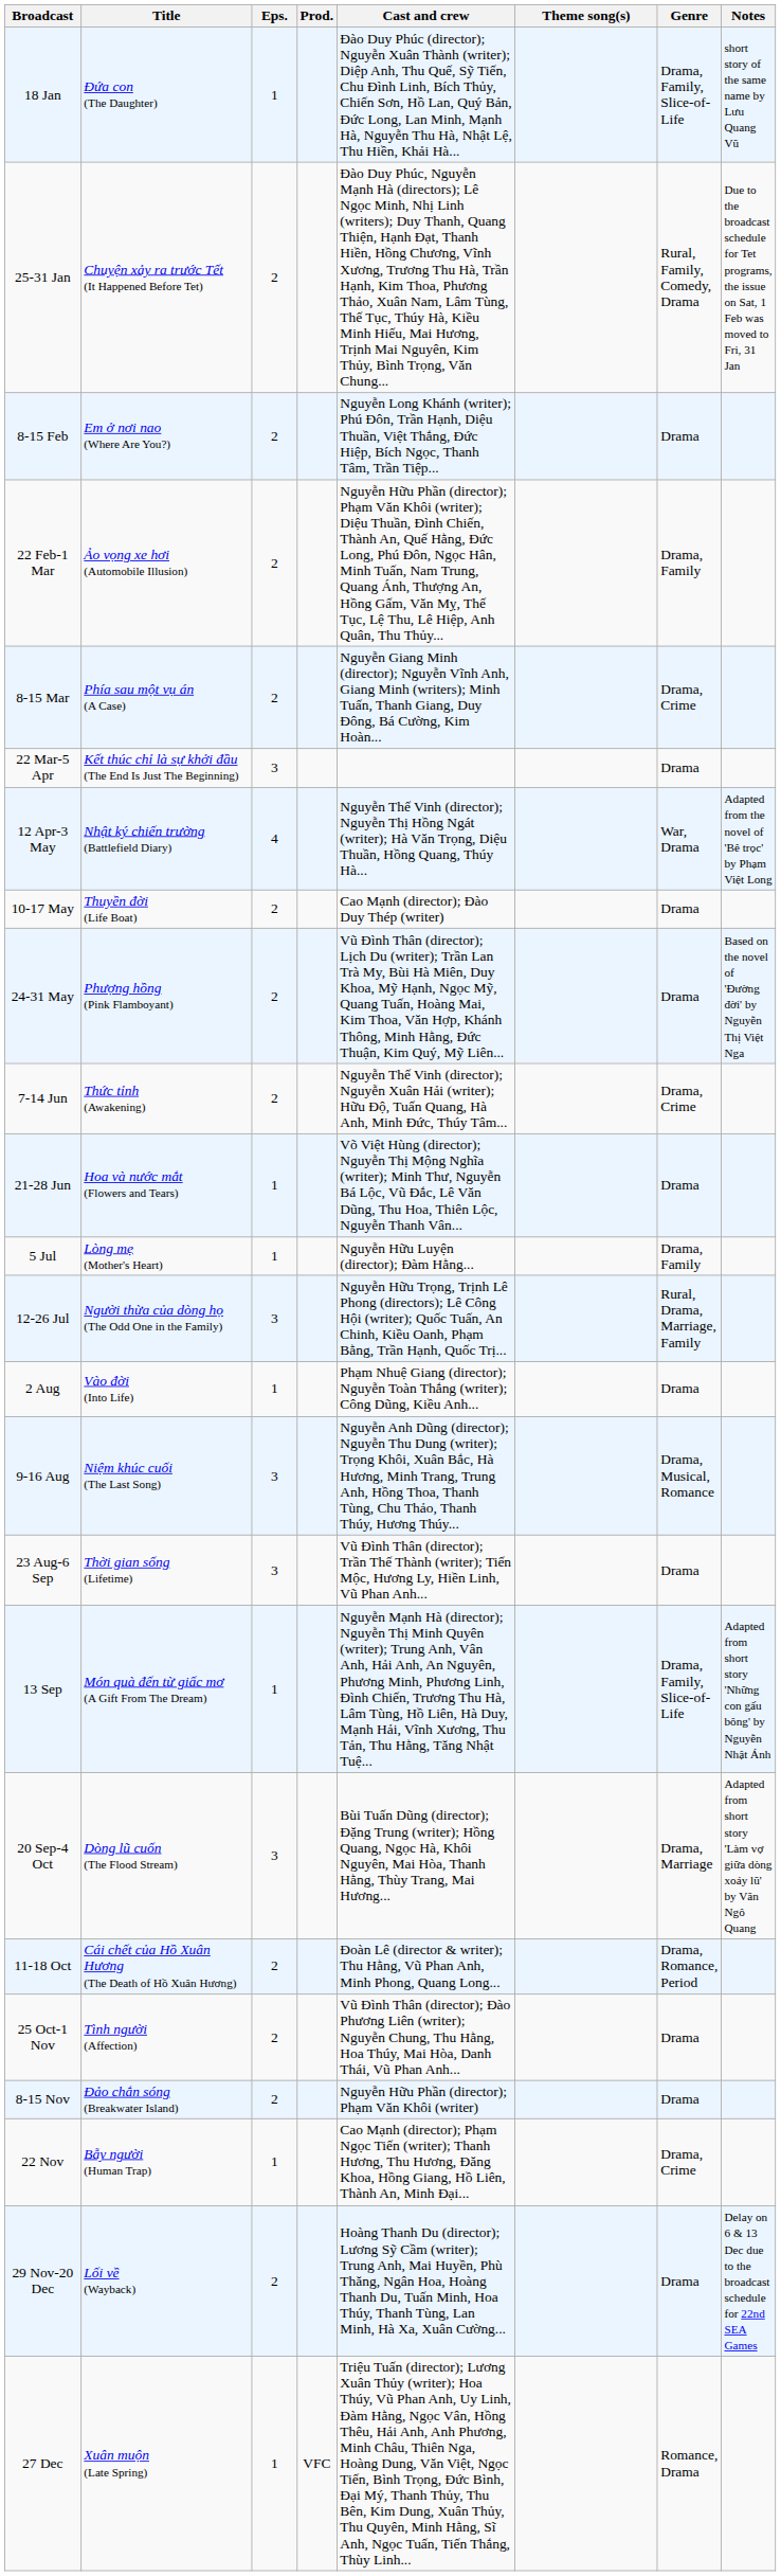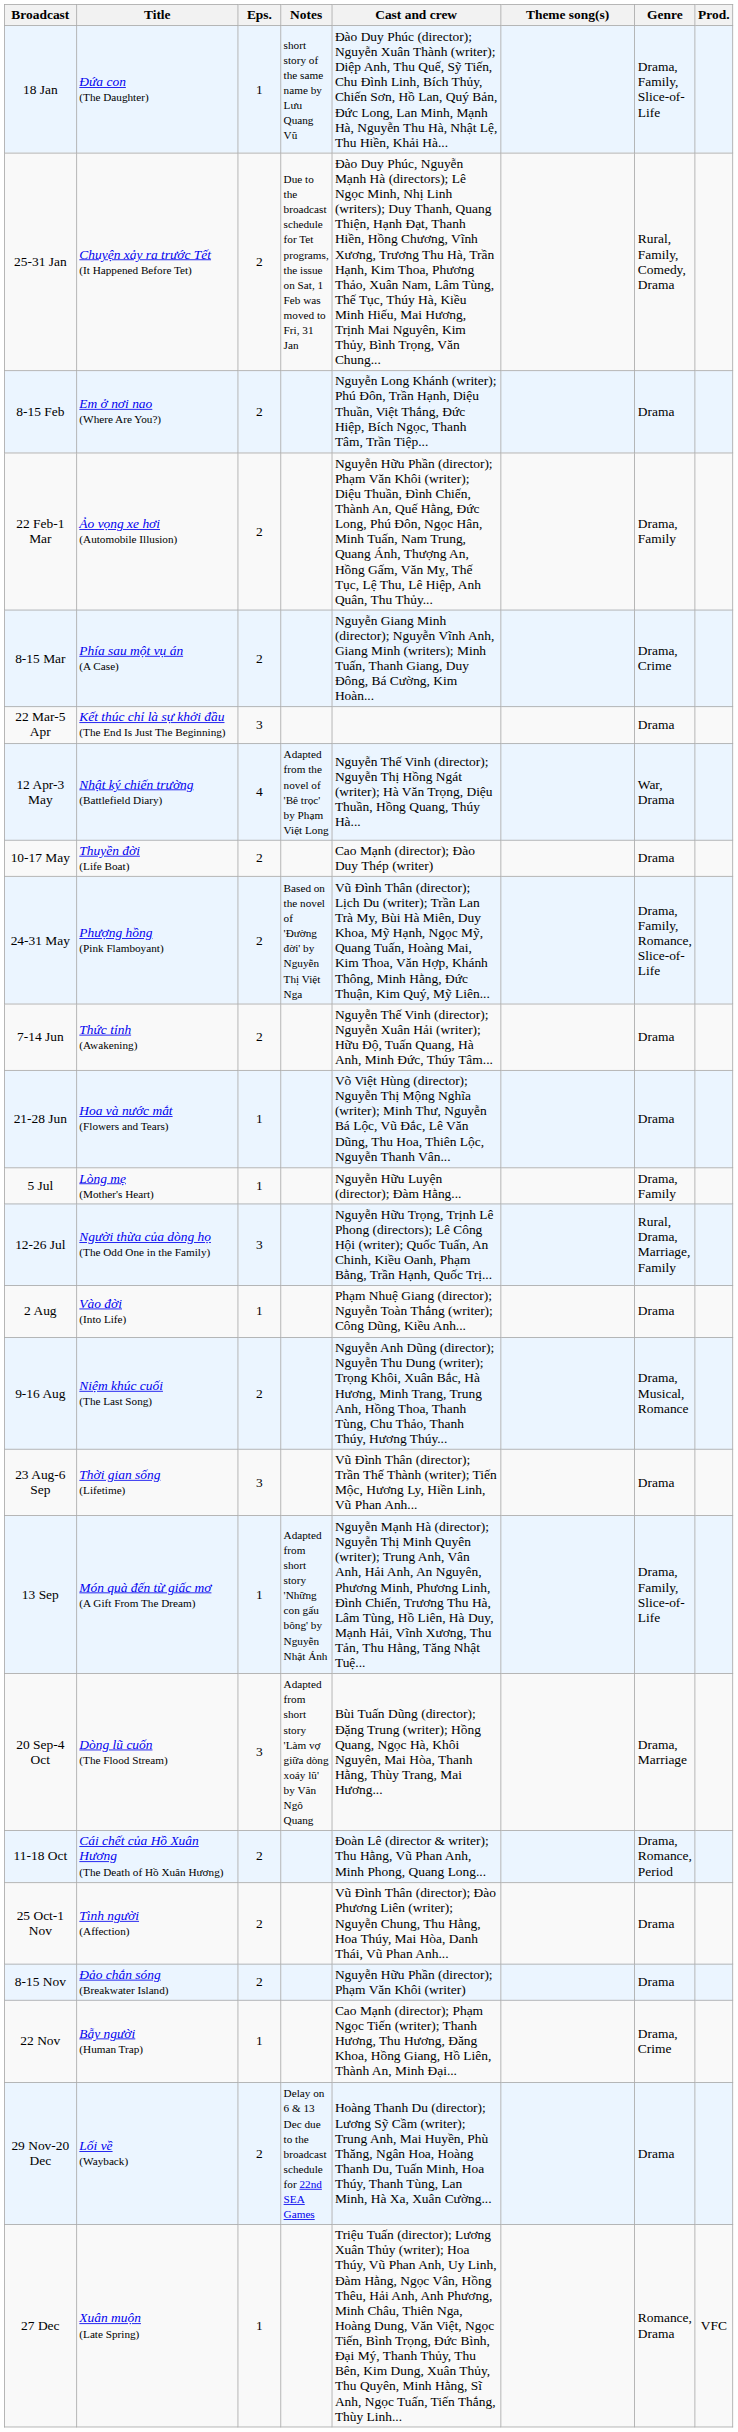 <table class="wikitable sortable">
 <tr>
 <th style="width:10%;">Broadcast</th>
 <th style="width:24%;">Title</th>
 <th style="width:6%;">Eps.</th>
-<th style="width:5%;">Prod.</th>
+<th style="width:5%;">Notes</th>
 <th style="width:25%;">Cast and crew</th>
 <th style="width:20%;">Theme song(s)</th>
 <th style="width:5%;">Genre</th>
-<th style="width:5%;">Notes</th>
+<th style="width:5%;">Prod.</th>
 </tr>
 <tr ---- bgcolor="#ebf5ff">
 <td style="text-align:center;">18 Jan <br></td>
 <td><em><a href='#'>Đứa con</a></em> <br><small>(The Daughter)</small></td>
 <td style="text-align:center;">1</td>
-<td style="text-align:center;"></td>
+<td><small> short story of the same name by Lưu Quang Vũ</small></td>
 <td>Đào Duy Phúc (director); Nguyễn Xuân Thành (writer); Diệp Anh, Thu Quế, Sỹ Tiến, Chu Đình Linh, Bích Thủy, Chiến Sơn, Hồ Lan, Quý Bản, Đức Long, Lan Minh, Mạnh Hà, Nguyễn Thu Hà, Nhật Lệ, Thu Hiền, Khải Hà...</td>
 <td></td>
 <td>Drama, Family, Slice-of-Life</td>
-<td><small> short story of the same name by Lưu Quang Vũ</small></td>
+<td style="text-align:center;"></td>
 </tr>
 <tr>
 <td style="text-align:center;">25-31 Jan <br></td>
 <td><em><a href='#'>Chuyện xảy ra trước Tết</a></em> <br><small>(It Happened Before Tet)</small></td>
 <td style="text-align:center;">2</td>
-<td style="text-align:center;"></td>
+<td><small>Due to the broadcast schedule for Tet programs, the issue on Sat, 1 Feb was moved to Fri, 31 Jan</small></td>
 <td>Đào Duy Phúc, Nguyễn Mạnh Hà (directors); Lê Ngọc Minh, Nhị Linh (writers); Duy Thanh, Quang Thiện, Hạnh Đạt, Thanh Hiền, Hồng Chương, Vĩnh Xương, Trương Thu Hà, Trần Hạnh, Kim Thoa, Phương Thảo, Xuân Nam, Lâm Tùng, Thế Tục, Thúy Hà, Kiều Minh Hiếu, Mai Hương, Trịnh Mai Nguyên, Kim Thủy, Bình Trọng, Văn Chung...</td>
 <td></td>
 <td>Rural, Family, Comedy, Drama</td>
-<td><small>Due to the broadcast schedule for Tet programs, the issue on Sat, 1 Feb was moved to Fri, 31 Jan</small></td>
+<td style="text-align:center;"></td>
 </tr>
 <tr ---- bgcolor="#ebf5ff">
 <td style="text-align:center;">8-15 Feb <br></td>
 <td><em><a href='#'>Em ở nơi nao</a></em> <br><small>(Where Are You?)</small></td>
 <td style="text-align:center;">2</td>
-<td style="text-align:center;"></td>
+<td></td>
 <td>Nguyễn Long Khánh (writer); Phú Đôn, Trần Hạnh, Diệu Thuần, Việt Thắng, Đức Hiệp, Bích Ngọc, Thanh Tâm, Trần Tiệp...</td>
 <td></td>
 <td>Drama</td>
-<td></td>
+<td style="text-align:center;"></td>
 </tr>
 <tr>
 <td style="text-align:center;">22 Feb-1 Mar <br></td>
 <td><em><a href='#'>Ảo vọng xe hơi</a></em> <br><small>(Automobile Illusion)</small></td>
 <td style="text-align:center;">2</td>
-<td style="text-align:center;"></td>
+<td></td>
 <td>Nguyễn Hữu Phần (director); Phạm Văn Khôi (writer); Diệu Thuần, Đình Chiến, Thành An, Quế Hằng, Đức Long, Phú Đôn, Ngọc Hân, Minh Tuấn, Nam Trung, Quang Ánh, Thượng An, Hồng Gấm, Văn Mỵ, Thế Tục, Lệ Thu, Lê Hiệp, Anh Quân, Thu Thủy...</td>
 <td></td>
 <td>Drama, Family</td>
-<td></td>
+<td style="text-align:center;"></td>
 </tr>
 <tr ---- bgcolor="#ebf5ff">
 <td style="text-align:center;">8-15 Mar<br></td>
 <td><em><a href='#'>Phía sau một vụ án</a></em> <br><small>(A Case)</small></td>
 <td style="text-align:center;">2</td>
-<td style="text-align:center;"></td>
+<td></td>
 <td>Nguyễn Giang Minh (director); Nguyễn Vĩnh Anh, Giang Minh (writers); Minh Tuấn, Thanh Giang, Duy Đông, Bá Cường, Kim Hoàn...</td>
 <td></td>
 <td>Drama, Crime</td>
-<td></td>
+<td style="text-align:center;"></td>
 </tr>
 <tr>
 <td style="text-align:center;">22 Mar-5 Apr <br></td>
 <td><em><a href='#'>Kết thúc chỉ là sự khởi đầu</a></em> <br><small>(The End Is Just The Beginning)</small></td>
 <td style="text-align:center;">3</td>
-<td style="text-align:center;"></td>
+<td></td>
 <td></td>
 <td></td>
 <td>Drama</td>
-<td></td>
+<td style="text-align:center;"></td>
 </tr>
 <tr ---- bgcolor="#ebf5ff">
 <td style="text-align:center;">12 Apr-3 May <br></td>
 <td><em><a href='#'>Nhật ký chiến trường</a></em> <br><small>(Battlefield Diary)</small></td>
 <td style="text-align:center;">4</td>
-<td style="text-align:center;"></td>
+<td><small>Adapted from the novel of 'Bê trọc' by Phạm Việt Long</small></td>
 <td>Nguyễn Thế Vinh (director); Nguyễn Thị Hồng Ngát (writer); Hà Văn Trọng, Diệu Thuần, Hồng Quang, Thúy Hà...</td>
 <td></td>
 <td>War, Drama</td>
-<td><small>Adapted from the novel of 'Bê trọc' by Phạm Việt Long</small></td>
+<td style="text-align:center;"></td>
 </tr>
 <tr>
 <td style="text-align:center;">10-17 May <br></td>
 <td><em><a href='#'>Thuyền đời</a></em> <br><small>(Life Boat)</small></td>
 <td style="text-align:center;">2</td>
-<td style="text-align:center;"></td>
+<td></td>
 <td>Cao Mạnh (director); Đào Duy Thép (writer)</td>
 <td></td>
 <td>Drama</td>
-<td></td>
+<td style="text-align:center;"></td>
 </tr>
 <tr ---- bgcolor="#ebf5ff">
 <td style="text-align:center;">24-31 May <br></td>
 <td><em><a href='#'>Phượng hồng</a></em> <br><small>(Pink Flamboyant)</small></td>
 <td style="text-align:center;">2</td>
-<td style="text-align:center;"></td>
+<td><small>Based on the novel of 'Đường đời' by Nguyễn Thị Việt Nga</small></td>
 <td>Vũ Đình Thân (director); Lịch Du (writer); Trần Lan Trà My, Bùi Hà Miên, Duy Khoa, Mỹ Hạnh, Ngọc Mỹ, Quang Tuấn, Hoàng Mai, Kim Thoa, Văn Hợp, Khánh Thông, Minh Hằng, Đức Thuận, Kim Quý, Mỹ Liên...</td>
 <td></td>
-<td>Drama</td>
-<td><small>Based on the novel of 'Đường đời' by Nguyễn Thị Việt Nga</small></td>
+<td>Drama, Family, Romance, Slice-of-Life</td>
+<td style="text-align:center;"></td>
 </tr>
 <tr>
 <td style="text-align:center;">7-14 Jun <br></td>
 <td><em><a href='#'>Thức tỉnh</a></em> <br><small>(Awakening)</small></td>
 <td style="text-align:center;">2</td>
-<td style="text-align:center;"></td>
+<td></td>
 <td>Nguyễn Thế Vinh (director); Nguyễn Xuân Hải (writer); Hữu Độ, Tuấn Quang, Hà Anh, Minh Đức, Thúy Tâm...</td>
 <td></td>
-<td>Drama, Crime</td>
-<td></td>
+<td>Drama</td>
+<td style="text-align:center;"></td>
 </tr>
 <tr ---- bgcolor="#ebf5ff">
 <td style="text-align:center;">21-28 Jun <br></td>
 <td><em><a href='#'>Hoa và nước mắt</a></em> <br><small>(Flowers and Tears)</small></td>
 <td style="text-align:center;">1</td>
-<td style="text-align:center;"></td>
+<td></td>
 <td>Võ Việt Hùng (director); Nguyễn Thị Mộng Nghĩa (writer); Minh Thư, Nguyễn Bá Lộc, Vũ Đắc, Lê Văn Dũng, Thu Hoa, Thiên Lộc, Nguyễn Thanh Vân...</td>
 <td></td>
 <td>Drama</td>
-<td></td>
+<td style="text-align:center;"></td>
 </tr>
 <tr>
 <td style="text-align:center;">5 Jul <br></td>
 <td><em><a href='#'>Lòng mẹ</a></em> <br><small>(Mother's Heart)</small></td>
 <td style="text-align:center;">1</td>
-<td style="text-align:center;"></td>
+<td></td>
 <td>Nguyễn Hữu Luyện (director); Đàm Hằng...</td>
 <td></td>
 <td>Drama, Family</td>
-<td></td>
+<td style="text-align:center;"></td>
 </tr>
 <tr ---- bgcolor="#ebf5ff">
 <td style="text-align:center;">12-26 Jul <br></td>
 <td><em><a href='#'>Người thừa của dòng họ</a></em> <br><small>(The Odd One in the Family)</small></td>
 <td style="text-align:center;">3</td>
-<td style="text-align:center;"></td>
+<td></td>
 <td>Nguyễn Hữu Trọng, Trịnh Lê Phong (directors); Lê Công Hội (writer); Quốc Tuấn, An Chinh, Kiều Oanh, Phạm Bằng, Trần Hạnh, Quốc Trị...</td>
 <td></td>
 <td>Rural, Drama, Marriage, Family</td>
-<td></td>
+<td style="text-align:center;"></td>
 </tr>
 <tr>
 <td style="text-align:center;">2 Aug <br></td>
 <td><em><a href='#'>Vào đời</a></em> <br><small>(Into Life)</small></td>
 <td style="text-align:center;">1</td>
-<td style="text-align:center;"></td>
+<td></td>
 <td>Phạm Nhuệ Giang (director); Nguyễn Toàn Thắng (writer); Công Dũng, Kiều Anh...</td>
 <td></td>
 <td>Drama</td>
-<td></td>
+<td style="text-align:center;"></td>
 </tr>
 <tr ---- bgcolor="#ebf5ff">
 <td style="text-align:center;">9-16 Aug <br></td>
 <td><em><a href='#'>Niệm khúc cuối</a></em> <br><small>(The Last Song)</small></td>
-<td style="text-align:center;">3</td>
-<td style="text-align:center;"></td>
+<td style="text-align:center;">2</td>
+<td></td>
 <td>Nguyễn Anh Dũng (director); Nguyễn Thu Dung (writer); Trọng Khôi, Xuân Bắc, Hà Hương, Minh Trang, Trung Anh, Hồng Thoa, Thanh Tùng, Chu Thảo, Thanh Thúy, Hương Thúy...</td>
 <td></td>
 <td>Drama, Musical, Romance</td>
-<td></td>
+<td style="text-align:center;"></td>
 </tr>
 <tr>
 <td style="text-align:center;">23 Aug-6 Sep <br></td>
 <td><em><a href='#'>Thời gian sống</a></em> <br><small>(Lifetime)</small></td>
 <td style="text-align:center;">3</td>
-<td style="text-align:center;"></td>
+<td></td>
 <td>Vũ Đình Thân (director); Trần Thế Thành (writer); Tiến Mộc, Hương Ly, Hiền Linh, Vũ Phan Anh...</td>
 <td></td>
 <td>Drama</td>
-<td></td>
+<td style="text-align:center;"></td>
 </tr>
 <tr ---- bgcolor="#ebf5ff">
 <td style="text-align:center;">13 Sep <br></td>
 <td><em><a href='#'>Món quà đến từ giấc mơ</a></em> <br><small>(A Gift From The Dream)</small></td>
 <td style="text-align:center;">1</td>
-<td style="text-align:center;"></td>
+<td><small>Adapted from short story 'Những con gấu bông' by Nguyễn Nhật Ánh</small></td>
 <td>Nguyễn Mạnh Hà (director); Nguyễn Thị Minh Quyên (writer); Trung Anh, Vân Anh, Hải Anh, An Nguyên, Phương Minh, Phương Linh, Đình Chiến, Trương Thu Hà, Lâm Tùng, Hồ Liên, Hà Duy, Mạnh Hải, Vĩnh Xương, Thu Tản, Thu Hằng, Tăng Nhật Tuệ...</td>
 <td></td>
 <td>Drama, Family, Slice-of-Life</td>
-<td><small>Adapted from short story 'Những con gấu bông' by Nguyễn Nhật Ánh</small></td>
+<td style="text-align:center;"></td>
 </tr>
 <tr>
 <td style="text-align:center;">20 Sep-4 Oct <br></td>
 <td><em><a href='#'>Dòng lũ cuốn</a></em> <br><small>(The Flood Stream)</small></td>
 <td style="text-align:center;">3</td>
-<td style="text-align:center;"></td>
+<td><small>Adapted from short story 'Làm vợ giữa dòng xoáy lũ' by Văn Ngô Quang</small></td>
 <td>Bùi Tuấn Dũng (director); Đặng Trung (writer); Hồng Quang, Ngọc Hà, Khôi Nguyên, Mai Hòa, Thanh Hằng, Thùy Trang, Mai Hương...</td>
 <td></td>
 <td>Drama, Marriage</td>
-<td><small>Adapted from short story 'Làm vợ giữa dòng xoáy lũ' by Văn Ngô Quang</small></td>
+<td style="text-align:center;"></td>
 </tr>
 <tr ---- bgcolor="#ebf5ff">
 <td style="text-align:center;">11-18 Oct <br></td>
 <td><em><a href='#'>Cái chết của Hồ Xuân Hương</a></em> <br><small>(The Death of Hồ Xuân Hương)</small></td>
 <td style="text-align:center;">2</td>
-<td style="text-align:center;"></td>
+<td></td>
 <td>Đoàn Lê (director & writer); Thu Hằng, Vũ Phan Anh, Minh Phong, Quang Long...</td>
 <td></td>
 <td>Drama, Romance, Period</td>
-<td></td>
+<td style="text-align:center;"></td>
 </tr>
 <tr>
 <td style="text-align:center;">25 Oct-1 Nov <br></td>
 <td><em><a href='#'>Tình người</a></em> <br><small>(Affection)</small></td>
 <td style="text-align:center;">2</td>
-<td style="text-align:center;"></td>
+<td></td>
 <td>Vũ Đình Thân (director); Đào Phương Liên (writer); Nguyễn Chung, Thu Hằng, Hoa Thúy, Mai Hòa, Danh Thái, Vũ Phan Anh...</td>
 <td></td>
 <td>Drama</td>
-<td></td>
+<td style="text-align:center;"></td>
 </tr>
 <tr ---- bgcolor="#ebf5ff">
 <td style="text-align:center;">8-15 Nov <br></td>
 <td><em><a href='#'>Đảo chắn sóng</a></em> <br><small>(Breakwater Island)</small></td>
 <td style="text-align:center;">2</td>
-<td style="text-align:center;"></td>
+<td></td>
 <td>Nguyễn Hữu Phần (director); Phạm Văn Khôi (writer)</td>
 <td></td>
 <td>Drama</td>
-<td></td>
+<td style="text-align:center;"></td>
 </tr>
 <tr>
 <td style="text-align:center;">22 Nov <br></td>
 <td><em><a href='#'>Bẫy người</a></em> <br><small>(Human Trap)</small></td>
 <td style="text-align:center;">1</td>
-<td style="text-align:center;"></td>
+<td></td>
 <td>Cao Mạnh (director); Phạm Ngọc Tiến (writer); Thanh Hương, Thu Hương, Đăng Khoa, Hồng Giang, Hồ Liên, Thành An, Minh Đại...</td>
 <td></td>
 <td>Drama, Crime</td>
-<td></td>
+<td style="text-align:center;"></td>
 </tr>
 <tr ---- bgcolor="#ebf5ff">
 <td style="text-align:center;">29 Nov-20 Dec <br></td>
 <td><em><a href='#'>Lối về</a></em> <br><small>(Wayback)</small></td>
 <td style="text-align:center;">2</td>
-<td style="text-align:center;"></td>
+<td><small>Delay on 6 & 13 Dec due to the broadcast schedule for <a href='#'>22nd SEA Games</a></small></td>
 <td>Hoàng Thanh Du (director); Lương Sỹ Cầm (writer); Trung Anh, Mai Huyền, Phù Thăng, Ngân Hoa, Hoàng Thanh Du, Tuấn Minh, Hoa Thúy, Thanh Tùng, Lan Minh, Hà Xa, Xuân Cường...</td>
 <td></td>
 <td>Drama</td>
-<td><small>Delay on 6 & 13 Dec due to the broadcast schedule for <a href='#'>22nd SEA Games</a></small></td>
+<td style="text-align:center;"></td>
 </tr>
 <tr>
 <td style="text-align:center;">27 Dec <br></td>
 <td><em><a href='#'>Xuân muộn</a></em> <br><small>(Late Spring)</small></td>
 <td style="text-align:center;">1</td>
-<td style="text-align:center;">VFC</td>
+<td></td>
 <td>Triệu Tuấn (director); Lương Xuân Thủy (writer); Hoa Thúy, Vũ Phan Anh, Uy Linh, Đàm Hằng, Ngọc Vân, Hồng Thêu, Hải Anh, Anh Phương, Minh Châu, Thiên Nga, Hoàng Dung, Văn Việt, Ngọc Tiến, Bình Trọng, Đức Bình, Đại Mý, Thanh Thủy, Thu Bên, Kim Dung, Xuân Thủy, Thu Quyên, Minh Hằng, Sĩ Anh, Ngọc Tuấn, Tiến Thắng, Thùy Linh...</td>
 <td></td>
 <td>Romance, Drama</td>
-<td></td>
+<td style="text-align:center;">VFC</td>
 </tr>
 </table>
